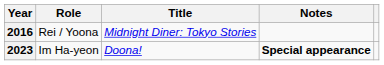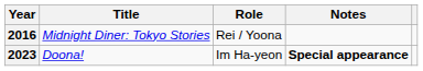 <table class="wikitable plainrowheaders">
 <tr>
 <th scope="col">Year</th>
+<th scope="col">Title</th>
 <th scope="col">Role</th>
-<th scope="col">Title</th>
 <th scope="col">Notes</th>
 <th scope="col" class="unsortable"></th>
 </tr>
 <tr>
 <th scope="row">2016</th>
+<td><em><a href='#'>Midnight Diner: Tokyo Stories</a></em></td>
 <td>Rei / Yoona</td>
-<td><em><a href='#'>Midnight Diner: Tokyo Stories</a></em></td>
 <td></td>
 <td style="text-align:center"></td>
 </tr>
 <tr>
 <th scope="row">2023</th>
+<td><em><a href='#'>Doona!</a></em></td>
 <td>Im Ha-yeon</td>
-<td><em><a href='#'>Doona!</a></em></td>
 <td><strong>Special appearance</strong></td>
 <td style="text-align:center"></td>
 </tr>
 </table>
